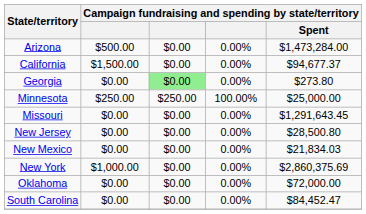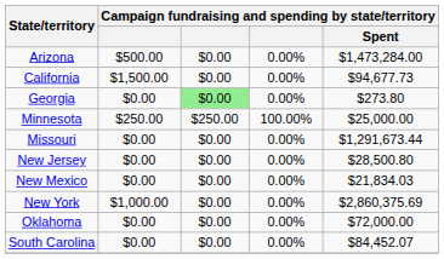 <table class="wikitable sortable" style="font-size:90%;text-align:center;">
 <tr>
 <th rowspan="2">State/territory</th>
 <th colspan="6">Campaign fundraising and spending by state/territory</th>
 </tr>
 <tr>
 <th data-sort-type=currency></th>
 <th data-sort-type=currency></th>
 <th data-sort-type=number></th>
 <th data-sort-type=currency>Spent</th>
 </tr>
 <tr>
 <td><a href='#'>Arizona</a></td>
 <td>$500.00</td>
 <td>$0.00</td>
 <td>0.00%</td>
 <td>$1,473,284.00</td>
 </tr>
 <tr>
 <td><a href='#'>California</a></td>
 <td>$1,500.00</td>
 <td>$0.00</td>
 <td>0.00%</td>
-<td>$94,677.37</td>
+<td>$94,677.73</td>
 </tr>
 <tr>
 <td><a href='#'>Georgia</a></td>
 <td>$0.00</td>
 <td style="background: lightgreen;">$0.00</td>
 <td>0.00%</td>
 <td>$273.80</td>
 </tr>
 <tr>
 <td><a href='#'>Minnesota</a></td>
 <td>$250.00</td>
 <td>$250.00</td>
 <td>100.00%</td>
 <td>$25,000.00</td>
 </tr>
 <tr>
 <td><a href='#'>Missouri</a></td>
 <td>$0.00</td>
 <td>$0.00</td>
 <td>0.00%</td>
-<td>$1,291,643.45</td>
+<td>$1,291,673.44</td>
 </tr>
 <tr>
 <td><a href='#'>New Jersey</a></td>
 <td>$0.00</td>
 <td>$0.00</td>
 <td>0.00%</td>
 <td>$28,500.80</td>
 </tr>
 <tr>
 <td><a href='#'>New Mexico</a></td>
 <td>$0.00</td>
 <td>$0.00</td>
 <td>0.00%</td>
 <td>$21,834.03</td>
 </tr>
 <tr>
 <td><a href='#'>New York</a></td>
 <td>$1,000.00</td>
 <td>$0.00</td>
 <td>0.00%</td>
 <td>$2,860,375.69</td>
 </tr>
 <tr>
 <td><a href='#'>Oklahoma</a></td>
 <td>$0.00</td>
 <td>$0.00</td>
 <td>0.00%</td>
 <td>$72,000.00</td>
 </tr>
 <tr>
 <td><a href='#'>South Carolina</a></td>
 <td>$0.00</td>
 <td>$0.00</td>
 <td>0.00%</td>
-<td>$84,452.47</td>
+<td>$84,452.07</td>
 </tr>
 <tr>
 </tr>
 </table>
